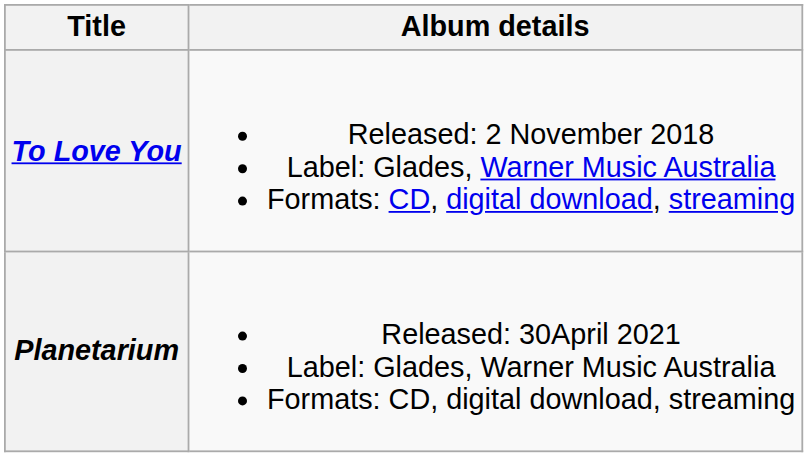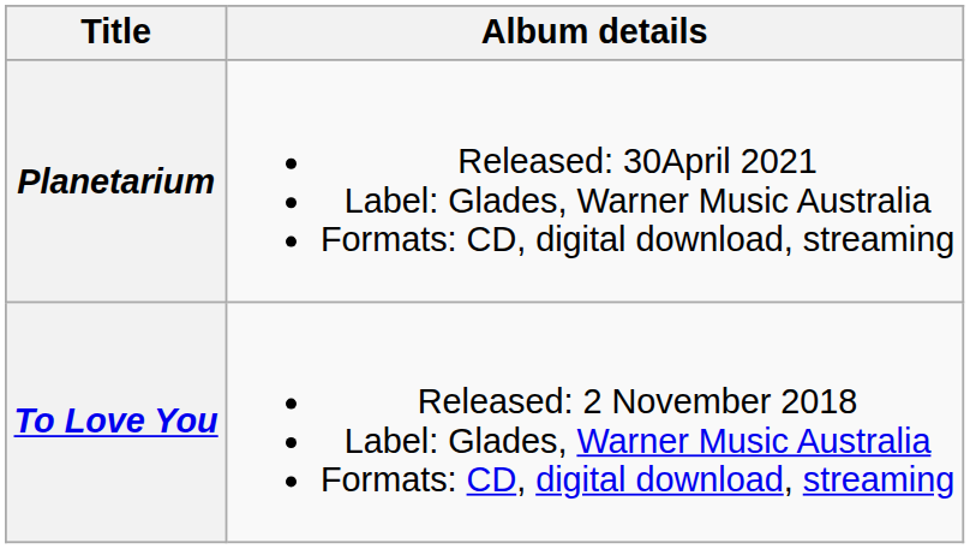 <table class="wikitable plainrowheaders" style="text-align:center;">
 <tr>
 <th scope="col" rowspan="1">Title</th>
 <th scope="col" rowspan="1">Album details</th>
 </tr>
 <tr>
+<th scope="row"><em>Planetarium</em></th>
+<td><br><ul><li>Released: 30April 2021</li><li>Label: Glades, Warner Music Australia</li><li>Formats: CD, digital download, streaming</li></ul></td>
+</tr>
+<tr>
 <th scope="row"><em><a href='#'>To Love You</a></em></th>
 <td><br><ul><li>Released: 2 November 2018</li><li>Label: Glades, <a href='#'>Warner Music Australia</a></li><li>Formats: <a href='#'>CD</a>, <a href='#'>digital download</a>, <a href='#'>streaming</a></li></ul></td>
 </tr>
-<tr>
-<th scope="row"><em>Planetarium</em></th>
-<td><br><ul><li>Released: 30April 2021</li><li>Label: Glades, Warner Music Australia</li><li>Formats: CD, digital download, streaming</li></ul></td>
-</tr>
 </table>
